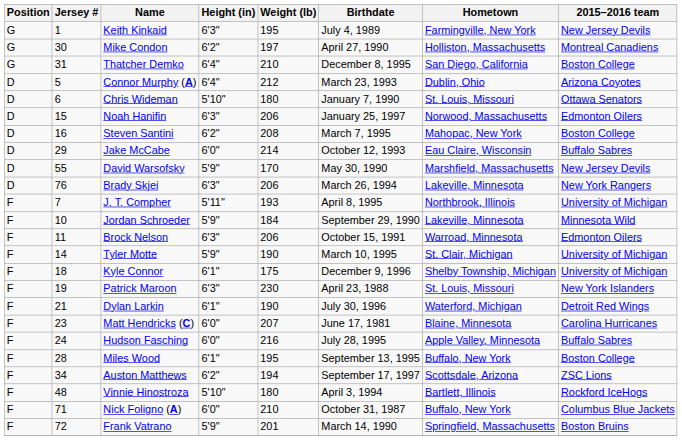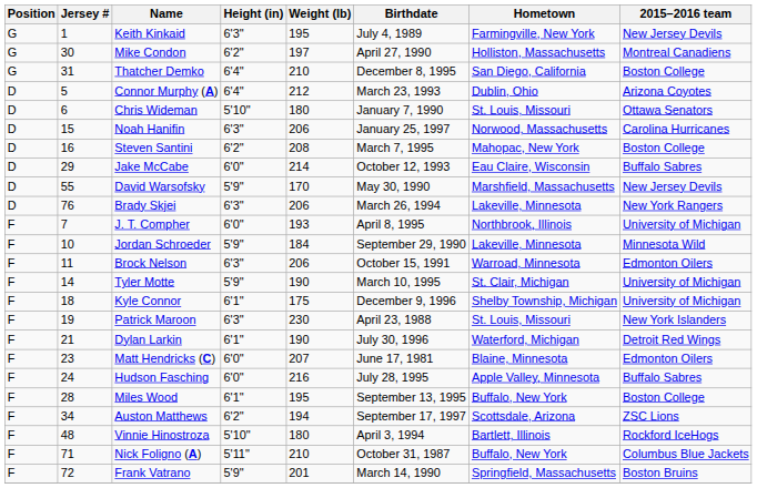 <table class="wikitable sortable">
 <tr>
 <th>Position</th>
 <th>Jersey #</th>
 <th>Name</th>
 <th>Height (in)</th>
 <th>Weight (lb)</th>
 <th>Birthdate</th>
 <th>Hometown</th>
 <th>2015–2016 team</th>
 </tr>
 <tr>
 <td>G</td>
 <td>1</td>
 <td><a href='#'>Keith Kinkaid</a></td>
 <td>6'3"</td>
 <td>195</td>
 <td>July 4, 1989</td>
 <td><a href='#'>Farmingville, New York</a></td>
 <td><a href='#'>New Jersey Devils</a></td>
 </tr>
 <tr>
 <td>G</td>
 <td>30</td>
 <td><a href='#'>Mike Condon</a></td>
 <td>6'2"</td>
 <td>197</td>
 <td>April 27, 1990</td>
 <td><a href='#'>Holliston, Massachusetts</a></td>
 <td><a href='#'>Montreal Canadiens</a></td>
 </tr>
 <tr>
 <td>G</td>
 <td>31</td>
 <td><a href='#'>Thatcher Demko</a></td>
 <td>6'4"</td>
 <td>210</td>
 <td>December 8, 1995</td>
 <td><a href='#'>San Diego, California</a></td>
 <td><a href='#'>Boston College</a></td>
 </tr>
 <tr>
 <td>D</td>
 <td>5</td>
 <td><a href='#'>Connor Murphy</a> (<strong><a href='#'>A</a></strong>)</td>
 <td>6'4"</td>
 <td>212</td>
 <td>March 23, 1993</td>
 <td><a href='#'>Dublin, Ohio</a></td>
 <td><a href='#'>Arizona Coyotes</a></td>
 </tr>
 <tr>
 <td>D</td>
 <td>6</td>
 <td><a href='#'>Chris Wideman</a></td>
 <td>5'10"</td>
 <td>180</td>
 <td>January 7, 1990</td>
 <td><a href='#'>St. Louis, Missouri</a></td>
 <td><a href='#'>Ottawa Senators</a></td>
 </tr>
 <tr>
 <td>D</td>
 <td>15</td>
 <td><a href='#'>Noah Hanifin</a></td>
 <td>6'3"</td>
 <td>206</td>
 <td>January 25, 1997</td>
 <td><a href='#'>Norwood, Massachusetts</a></td>
-<td><a href='#'>Edmonton Oilers</a></td>
+<td><a href='#'>Carolina Hurricanes</a></td>
 </tr>
 <tr>
 <td>D</td>
 <td>16</td>
 <td><a href='#'>Steven Santini</a></td>
 <td>6'2"</td>
 <td>208</td>
 <td>March 7, 1995</td>
 <td><a href='#'>Mahopac, New York</a></td>
 <td><a href='#'>Boston College</a></td>
 </tr>
 <tr>
 <td>D</td>
 <td>29</td>
 <td><a href='#'>Jake McCabe</a></td>
 <td>6'0"</td>
 <td>214</td>
 <td>October 12, 1993</td>
 <td><a href='#'>Eau Claire, Wisconsin</a></td>
 <td><a href='#'>Buffalo Sabres</a></td>
 </tr>
 <tr>
 <td>D</td>
 <td>55</td>
 <td><a href='#'>David Warsofsky</a></td>
 <td>5'9"</td>
 <td>170</td>
 <td>May 30, 1990</td>
 <td><a href='#'>Marshfield, Massachusetts</a></td>
 <td><a href='#'>New Jersey Devils</a></td>
 </tr>
 <tr>
 <td>D</td>
 <td>76</td>
 <td><a href='#'>Brady Skjei</a></td>
 <td>6'3"</td>
 <td>206</td>
 <td>March 26, 1994</td>
 <td><a href='#'>Lakeville, Minnesota</a></td>
 <td><a href='#'>New York Rangers</a></td>
 </tr>
 <tr>
 <td>F</td>
 <td>7</td>
 <td><a href='#'>J. T. Compher</a></td>
-<td>5'11"</td>
+<td>6'0"</td>
 <td>193</td>
 <td>April 8, 1995</td>
 <td><a href='#'>Northbrook, Illinois</a></td>
 <td><a href='#'>University of Michigan</a></td>
 </tr>
 <tr>
 <td>F</td>
 <td>10</td>
 <td><a href='#'>Jordan Schroeder</a></td>
 <td>5'9"</td>
 <td>184</td>
 <td>September 29, 1990</td>
 <td><a href='#'>Lakeville, Minnesota</a></td>
 <td><a href='#'>Minnesota Wild</a></td>
 </tr>
 <tr>
 <td>F</td>
 <td>11</td>
 <td><a href='#'>Brock Nelson</a></td>
 <td>6'3"</td>
 <td>206</td>
 <td>October 15, 1991</td>
 <td><a href='#'>Warroad, Minnesota</a></td>
 <td><a href='#'>Edmonton Oilers</a></td>
 </tr>
 <tr>
 <td>F</td>
 <td>14</td>
 <td><a href='#'>Tyler Motte</a></td>
 <td>5'9"</td>
 <td>190</td>
 <td>March 10, 1995</td>
 <td><a href='#'>St. Clair, Michigan</a></td>
 <td><a href='#'>University of Michigan</a></td>
 </tr>
 <tr>
 <td>F</td>
 <td>18</td>
 <td><a href='#'>Kyle Connor</a></td>
 <td>6'1"</td>
 <td>175</td>
 <td>December 9, 1996</td>
 <td><a href='#'>Shelby Township, Michigan</a></td>
 <td><a href='#'>University of Michigan</a></td>
 </tr>
 <tr>
 <td>F</td>
 <td>19</td>
 <td><a href='#'>Patrick Maroon</a></td>
 <td>6'3"</td>
 <td>230</td>
 <td>April 23, 1988</td>
 <td><a href='#'>St. Louis, Missouri</a></td>
 <td><a href='#'>New York Islanders</a></td>
 </tr>
 <tr>
 <td>F</td>
 <td>21</td>
 <td><a href='#'>Dylan Larkin</a></td>
 <td>6'1"</td>
 <td>190</td>
 <td>July 30, 1996</td>
 <td><a href='#'>Waterford, Michigan</a></td>
 <td><a href='#'>Detroit Red Wings</a></td>
 </tr>
 <tr>
 <td>F</td>
 <td>23</td>
 <td><a href='#'>Matt Hendricks</a> (<strong><a href='#'>C</a></strong>)</td>
 <td>6'0"</td>
 <td>207</td>
 <td>June 17, 1981</td>
 <td><a href='#'>Blaine, Minnesota</a></td>
-<td><a href='#'>Carolina Hurricanes</a></td>
+<td><a href='#'>Edmonton Oilers</a></td>
 </tr>
 <tr>
 <td>F</td>
 <td>24</td>
 <td><a href='#'>Hudson Fasching</a></td>
 <td>6'0"</td>
 <td>216</td>
 <td>July 28, 1995</td>
 <td><a href='#'>Apple Valley, Minnesota</a></td>
 <td><a href='#'>Buffalo Sabres</a></td>
 </tr>
 <tr>
 <td>F</td>
 <td>28</td>
 <td><a href='#'>Miles Wood</a></td>
 <td>6'1"</td>
 <td>195</td>
 <td>September 13, 1995</td>
 <td><a href='#'>Buffalo, New York</a></td>
 <td><a href='#'>Boston College</a></td>
 </tr>
 <tr>
 <td>F</td>
 <td>34</td>
 <td><a href='#'>Auston Matthews</a></td>
 <td>6'2"</td>
 <td>194</td>
 <td>September 17, 1997</td>
 <td><a href='#'>Scottsdale, Arizona</a></td>
 <td><a href='#'>ZSC Lions</a></td>
 </tr>
 <tr>
 <td>F</td>
 <td>48</td>
 <td><a href='#'>Vinnie Hinostroza</a></td>
 <td>5'10"</td>
 <td>180</td>
 <td>April 3, 1994</td>
 <td><a href='#'>Bartlett, Illinois</a></td>
 <td><a href='#'>Rockford IceHogs</a></td>
 </tr>
 <tr>
 <td>F</td>
 <td>71</td>
 <td><a href='#'>Nick Foligno</a> (<strong><a href='#'>A</a></strong>)</td>
-<td>6'0"</td>
+<td>5'11"</td>
 <td>210</td>
 <td>October 31, 1987</td>
 <td><a href='#'>Buffalo, New York</a></td>
 <td><a href='#'>Columbus Blue Jackets</a></td>
 </tr>
 <tr>
 <td>F</td>
 <td>72</td>
 <td><a href='#'>Frank Vatrano</a></td>
 <td>5'9"</td>
 <td>201</td>
 <td>March 14, 1990</td>
 <td><a href='#'>Springfield, Massachusetts</a></td>
 <td><a href='#'>Boston Bruins</a></td>
 </tr>
 <tr>
 </tr>
 </table>
